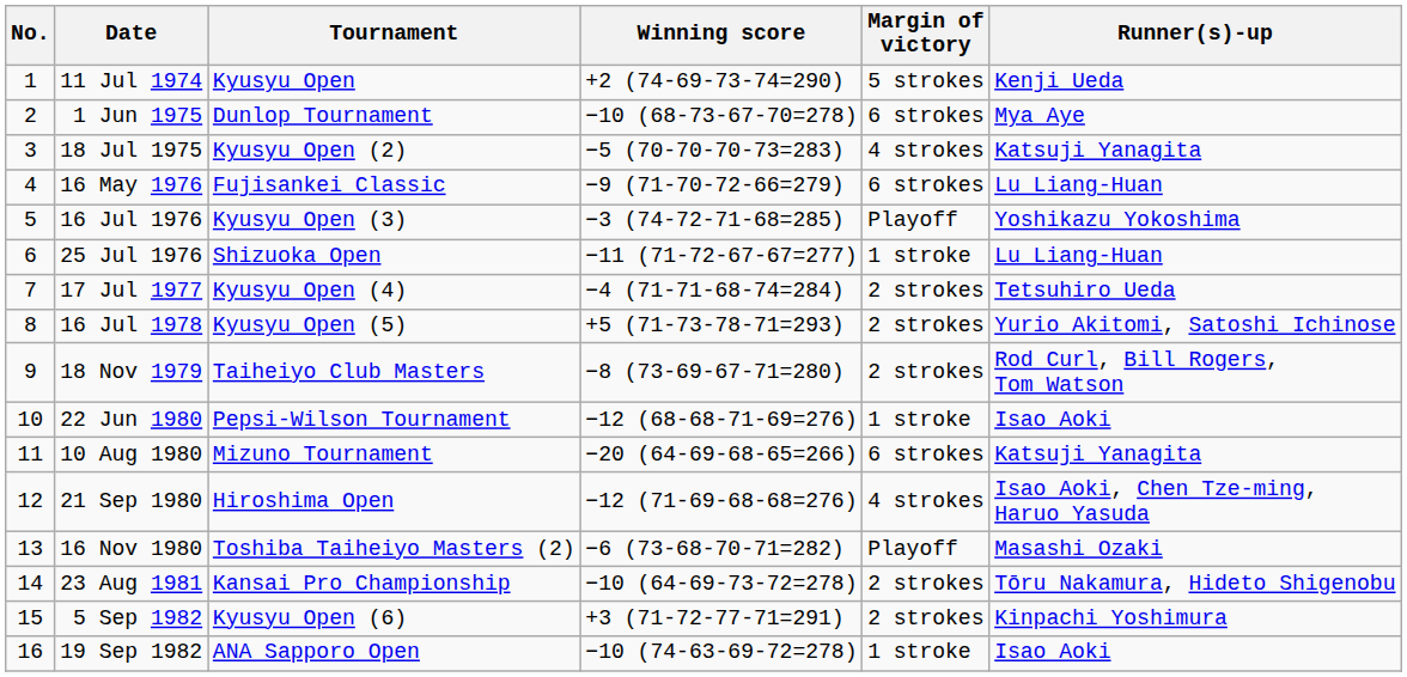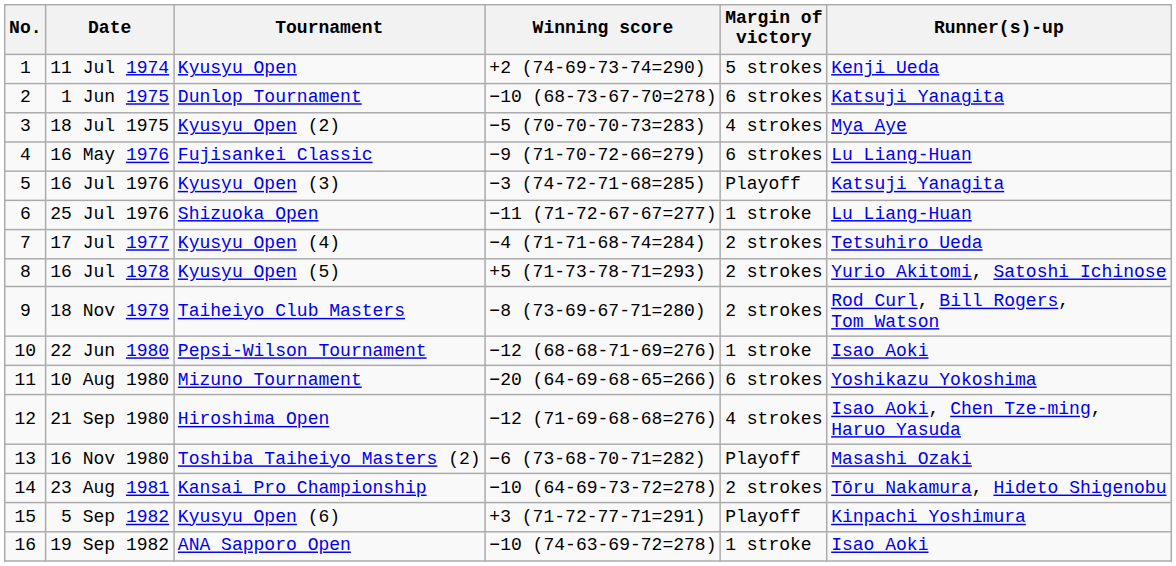 <table class="wikitable" style="font-size:95%;">
 <tr>
 <th>No.</th>
 <th>Date</th>
 <th>Tournament</th>
 <th>Winning score</th>
 <th>Margin of<br>victory</th>
 <th>Runner(s)-up</th>
 </tr>
 <tr>
 <td align=center>1</td>
 <td align=right>11 Jul <a href='#'>1974</a></td>
 <td><a href='#'>Kyusyu Open</a></td>
 <td>+2 (74-69-73-74=290)</td>
 <td>5 strokes</td>
 <td> <a href='#'>Kenji Ueda</a></td>
 </tr>
 <tr>
 <td align=center>2</td>
 <td align=right>1 Jun <a href='#'>1975</a></td>
 <td><a href='#'>Dunlop Tournament</a></td>
 <td>−10 (68-73-67-70=278)</td>
 <td>6 strokes</td>
-<td> <a href='#'>Mya Aye</a></td>
+<td> <a href='#'>Katsuji Yanagita</a></td>
 </tr>
 <tr>
 <td align=center>3</td>
 <td align=right>18 Jul 1975</td>
 <td><a href='#'>Kyusyu Open</a> (2)</td>
 <td>−5 (70-70-70-73=283)</td>
 <td>4 strokes</td>
-<td> <a href='#'>Katsuji Yanagita</a></td>
+<td> <a href='#'>Mya Aye</a></td>
 </tr>
 <tr>
 <td align=center>4</td>
 <td align=right>16 May <a href='#'>1976</a></td>
 <td><a href='#'>Fujisankei Classic</a></td>
 <td>−9 (71-70-72-66=279)</td>
 <td>6 strokes</td>
 <td> <a href='#'>Lu Liang-Huan</a></td>
 </tr>
 <tr>
 <td align=center>5</td>
 <td align=right>16 Jul 1976</td>
 <td><a href='#'>Kyusyu Open</a> (3)</td>
 <td>−3 (74-72-71-68=285)</td>
 <td>Playoff</td>
-<td> <a href='#'>Yoshikazu Yokoshima</a></td>
+<td> <a href='#'>Katsuji Yanagita</a></td>
 </tr>
 <tr>
 <td align=center>6</td>
 <td align=right>25 Jul 1976</td>
 <td><a href='#'>Shizuoka Open</a></td>
 <td>−11 (71-72-67-67=277)</td>
 <td>1 stroke</td>
 <td> <a href='#'>Lu Liang-Huan</a></td>
 </tr>
 <tr>
 <td align=center>7</td>
 <td align=right>17 Jul <a href='#'>1977</a></td>
 <td><a href='#'>Kyusyu Open</a> (4)</td>
 <td>−4 (71-71-68-74=284)</td>
 <td>2 strokes</td>
 <td> <a href='#'>Tetsuhiro Ueda</a></td>
 </tr>
 <tr>
 <td align=center>8</td>
 <td align=right>16 Jul <a href='#'>1978</a></td>
 <td><a href='#'>Kyusyu Open</a> (5)</td>
 <td>+5 (71-73-78-71=293)</td>
 <td>2 strokes</td>
 <td> <a href='#'>Yurio Akitomi</a>,  <a href='#'>Satoshi Ichinose</a></td>
 </tr>
 <tr>
 <td align=center>9</td>
 <td align=right>18 Nov <a href='#'>1979</a></td>
 <td><a href='#'>Taiheiyo Club Masters</a></td>
 <td>−8 (73-69-67-71=280)</td>
 <td>2 strokes</td>
 <td> <a href='#'>Rod Curl</a>,  <a href='#'>Bill Rogers</a>,<br> <a href='#'>Tom Watson</a></td>
 </tr>
 <tr>
 <td align=center>10</td>
 <td align=right>22 Jun <a href='#'>1980</a></td>
 <td><a href='#'>Pepsi-Wilson Tournament</a></td>
 <td>−12 (68-68-71-69=276)</td>
 <td>1 stroke</td>
 <td> <a href='#'>Isao Aoki</a></td>
 </tr>
 <tr>
 <td align=center>11</td>
 <td align=right>10 Aug 1980</td>
 <td><a href='#'>Mizuno Tournament</a></td>
 <td>−20 (64-69-68-65=266)</td>
 <td>6 strokes</td>
-<td> <a href='#'>Katsuji Yanagita</a></td>
+<td> <a href='#'>Yoshikazu Yokoshima</a></td>
 </tr>
 <tr>
 <td align=center>12</td>
 <td align=right>21 Sep 1980</td>
 <td><a href='#'>Hiroshima Open</a></td>
 <td>−12 (71-69-68-68=276)</td>
 <td>4 strokes</td>
 <td> <a href='#'>Isao Aoki</a>,  <a href='#'>Chen Tze-ming</a>,<br> <a href='#'>Haruo Yasuda</a></td>
 </tr>
 <tr>
 <td align=center>13</td>
 <td align=right>16 Nov 1980</td>
 <td><a href='#'>Toshiba Taiheiyo Masters</a> (2)</td>
 <td>−6 (73-68-70-71=282)</td>
 <td>Playoff</td>
 <td> <a href='#'>Masashi Ozaki</a></td>
 </tr>
 <tr>
 <td align=center>14</td>
 <td align=right>23 Aug <a href='#'>1981</a></td>
 <td><a href='#'>Kansai Pro Championship</a></td>
 <td>−10 (64-69-73-72=278)</td>
 <td>2 strokes</td>
 <td> <a href='#'>Tōru Nakamura</a>,  <a href='#'>Hideto Shigenobu</a></td>
 </tr>
 <tr>
 <td align=center>15</td>
 <td align=right>5 Sep <a href='#'>1982</a></td>
 <td><a href='#'>Kyusyu Open</a> (6)</td>
 <td>+3 (71-72-77-71=291)</td>
-<td>2 strokes</td>
+<td>Playoff</td>
 <td> <a href='#'>Kinpachi Yoshimura</a></td>
 </tr>
 <tr>
 <td align=center>16</td>
 <td align=right>19 Sep 1982</td>
 <td><a href='#'>ANA Sapporo Open</a></td>
 <td>−10 (74-63-69-72=278)</td>
 <td>1 stroke</td>
 <td> <a href='#'>Isao Aoki</a></td>
 </tr>
 </table>
